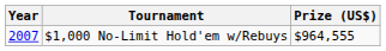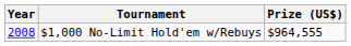 <table class="wikitable">
 <tr>
 <th>Year</th>
 <th>Tournament</th>
 <th>Prize (US$)</th>
 </tr>
 <tr>
-<td><a href='#'>2007</a></td>
+<td><a href='#'>2008</a></td>
 <td>$1,000 No-Limit Hold'em w/Rebuys</td>
 <td>$964,555</td>
 </tr>
 </table>
